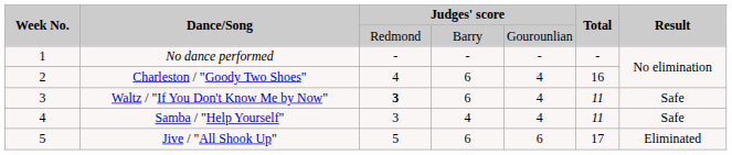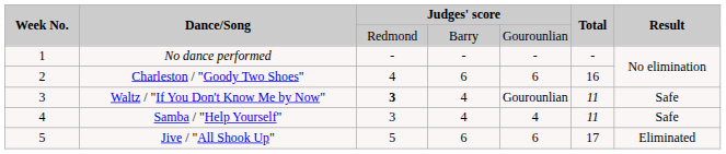 <table class="wikitable collapsible">
 <tr>
 <th rowspan="2" style="background:#ccc; text-align:Center;"><strong>Week No.</strong></th>
 <th rowspan="2" style="background:#ccc; text-align:Center;"><strong>Dance/Song</strong></th>
 <th colspan="3" style="background:#ccc; text-align:Center;"><strong>Judges' score</strong></th>
 <th rowspan="2" style="background:#ccc; text-align:Center;"><strong>Total</strong></th>
 <th rowspan="2" style="background:#ccc; text-align:Center;"><strong>Result</strong></th>
 </tr>
 <tr style="text-align:center; background:#ccc;">
 <td style="width:10%; ">Redmond</td>
 <td style="width:10%; ">Barry</td>
 <td style="width:10%; ">Gourounlian</td>
 </tr>
 <tr style="text-align:center; background:#faf6f6;">
 <td>1</td>
 <td><em>No dance performed</em></td>
 <td>-</td>
 <td>-</td>
 <td>-</td>
 <td>-</td>
 <td rowspan="2">No elimination</td>
 </tr>
 <tr style="text-align:center; background:#faf6f6;">
 <td>2</td>
 <td><a href='#'>Charleston</a> / "<a href='#'>Goody Two Shoes</a>"</td>
 <td>4</td>
 <td>6</td>
-<td>4</td>
+<td>6</td>
 <td>16</td>
 </tr>
 <tr style="text-align:center; background:#faf6f6;">
 <td>3</td>
 <td><a href='#'>Waltz</a> / "<a href='#'>If You Don't Know Me by Now</a>"</td>
 <td><strong>3</strong></td>
-<td>6</td>
 <td>4</td>
+<td style="width:10%; ">Gourounlian</td>
 <td><span><em>11</em></span></td>
 <td>Safe</td>
 </tr>
 <tr style="text-align:center; background:#faf6f6;">
 <td>4</td>
 <td><a href='#'>Samba</a> / "<a href='#'>Help Yourself</a>"</td>
 <td>3</td>
 <td>4</td>
 <td>4</td>
 <td><span><em>11</em></span></td>
 <td>Safe</td>
 </tr>
 <tr style="text-align:center; background:#faf6f6;">
 <td>5</td>
 <td><a href='#'>Jive</a> / "<a href='#'>All Shook Up</a>"</td>
 <td>5</td>
 <td>6</td>
 <td>6</td>
 <td>17</td>
 <td>Eliminated</td>
 </tr>
 </table>
